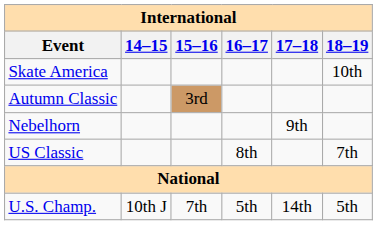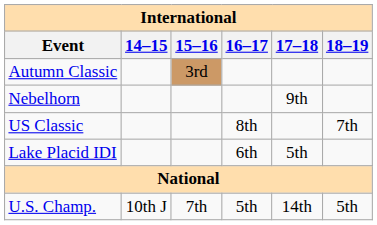 <table class="wikitable" style="text-align:center">
 <tr>
 <th colspan="6" align="center" style="background-color: #ffdead; ">International</th>
 </tr>
 <tr>
 <th>Event</th>
 <th><a href='#'>14–15</a></th>
 <th><a href='#'>15–16</a></th>
 <th><a href='#'>16–17</a></th>
 <th><a href='#'>17–18</a></th>
 <th><a href='#'>18–19</a></th>
-</tr>
-<tr>
-<td align="left"> <a href='#'>Skate America</a></td>
-<td></td>
-<td></td>
-<td></td>
-<td></td>
-<td>10th</td>
 </tr>
 <tr>
 <td align="left"> <a href='#'>Autumn Classic</a></td>
 <td></td>
 <td bgcolor="cc9966">3rd</td>
 <td></td>
 <td></td>
 <td></td>
 </tr>
 <tr>
 <td align="left"> <a href='#'>Nebelhorn</a></td>
 <td></td>
 <td></td>
 <td></td>
 <td>9th</td>
 <td></td>
 </tr>
 <tr>
 <td align="left"> <a href='#'>US Classic</a></td>
 <td></td>
 <td></td>
 <td>8th</td>
 <td></td>
 <td>7th</td>
 </tr>
 <tr>
+<td align="left"><a href='#'>Lake Placid IDI</a></td>
+<td></td>
+<td></td>
+<td>6th</td>
+<td>5th</td>
+<td></td>
+</tr>
+<tr>
 <th colspan="6" align="center" style="background-color: #ffdead; ">National</th>
 </tr>
 <tr>
 <td align="left"><a href='#'>U.S. Champ.</a></td>
 <td>10th J</td>
 <td>7th</td>
 <td>5th</td>
 <td>14th</td>
 <td>5th</td>
 </tr>
 </table>
